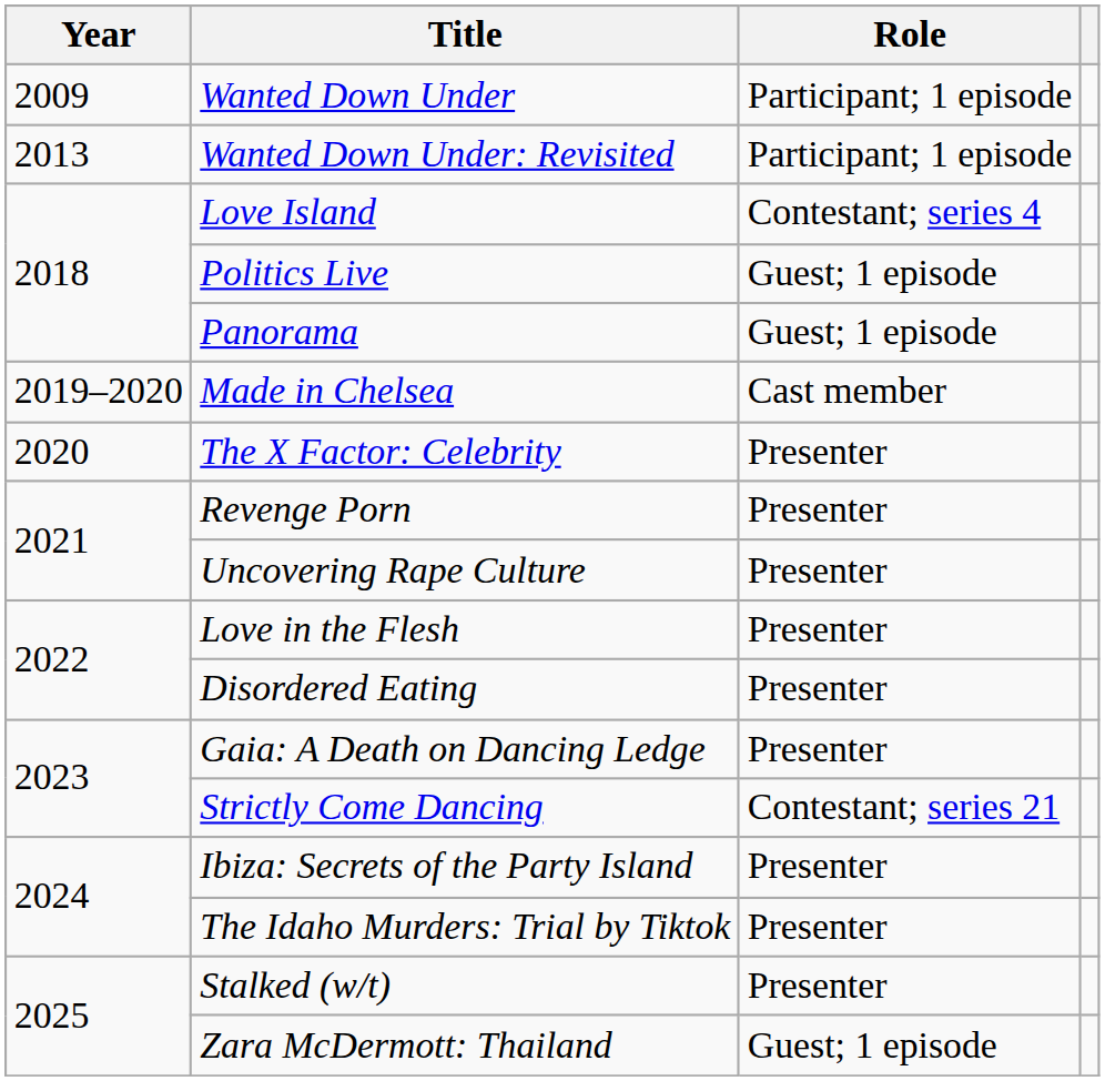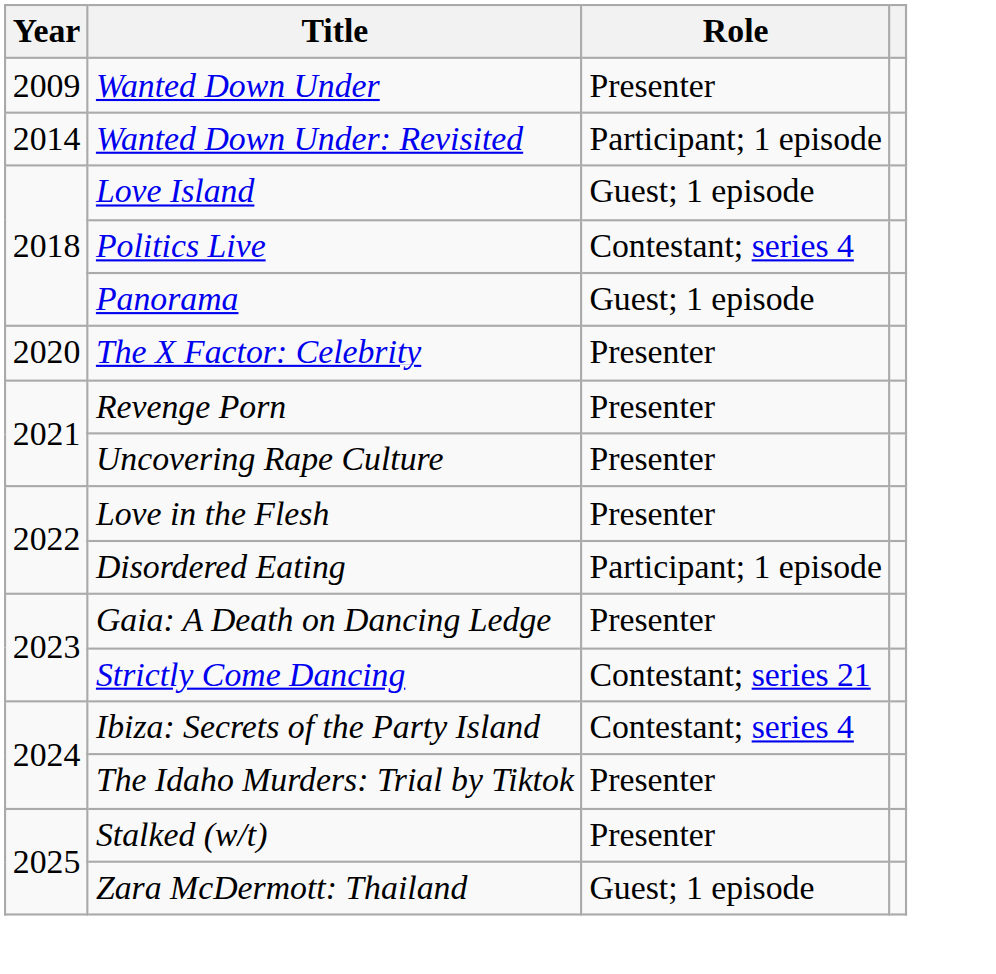 <table class="wikitable plainrowheaders sortable">
 <tr>
 <th>Year</th>
 <th>Title</th>
 <th>Role</th>
 <th class="unsortable"></th>
 </tr>
 <tr>
 <td>2009</td>
 <td><em><a href='#'>Wanted Down Under</a></em></td>
-<td>Participant; 1 episode</td>
+<td>Presenter</td>
 <td align="center"></td>
 </tr>
 <tr>
-<td>2013</td>
+<td>2014</td>
 <td><em><a href='#'>Wanted Down Under: Revisited</a></em></td>
 <td>Participant; 1 episode</td>
 <td align="center"></td>
 </tr>
 <tr>
 <td rowspan=3>2018</td>
 <td><em><a href='#'>Love Island</a></em></td>
-<td>Contestant; <a href='#'>series 4</a></td>
+<td>Guest; 1 episode</td>
 <td align="center"></td>
 </tr>
 <tr>
 <td><em><a href='#'>Politics Live</a></em></td>
-<td>Guest; 1 episode</td>
+<td>Contestant; <a href='#'>series 4</a></td>
 <td align="center"></td>
 </tr>
 <tr>
 <td><em><a href='#'>Panorama</a></em></td>
 <td>Guest; 1 episode</td>
-<td align="center"></td>
-</tr>
-<tr>
-<td>2019–2020</td>
-<td><em><a href='#'>Made in Chelsea</a></em></td>
-<td>Cast member</td>
 <td align="center"></td>
 </tr>
 <tr>
 <td>2020</td>
 <td><em><a href='#'>The X Factor: Celebrity</a></em></td>
 <td>Presenter</td>
 <td align="center"></td>
 </tr>
 <tr>
 <td rowspan=2>2021</td>
 <td><em>Revenge Porn</em></td>
 <td>Presenter</td>
 <td align="center"></td>
 </tr>
 <tr>
 <td><em>Uncovering Rape Culture</em></td>
 <td>Presenter</td>
 <td align="center"></td>
 </tr>
 <tr>
 <td rowspan=2>2022</td>
 <td><em>Love in the Flesh</em></td>
 <td>Presenter</td>
 <td align="center"></td>
 </tr>
 <tr>
 <td><em>Disordered Eating</em></td>
-<td>Presenter</td>
+<td>Participant; 1 episode</td>
 <td align="center"></td>
 </tr>
 <tr>
 <td rowspan=2>2023</td>
 <td><em>Gaia: A Death on Dancing Ledge</em></td>
 <td>Presenter</td>
 <td align="center"></td>
 </tr>
 <tr>
 <td><em><a href='#'>Strictly Come Dancing</a></em></td>
 <td>Contestant; <a href='#'>series 21</a></td>
 <td align="center"></td>
 </tr>
 <tr>
 <td rowspan=2>2024</td>
 <td><em>Ibiza: Secrets of the Party Island</em></td>
-<td>Presenter</td>
+<td>Contestant; <a href='#'>series 4</a></td>
 <td align="center"></td>
 </tr>
 <tr>
 <td><em>The Idaho Murders: Trial by Tiktok</em></td>
 <td>Presenter</td>
 <td align="center"></td>
 </tr>
 <tr>
 <td rowspan=2>2025</td>
 <td><em>Stalked (w/t)</em></td>
 <td>Presenter</td>
 <td align="center"></td>
 </tr>
 <tr>
 <td><em>Zara McDermott: Thailand</em></td>
 <td>Guest; 1 episode</td>
 <td align="center"></td>
 </tr>
 </table>
